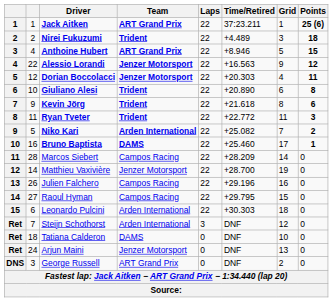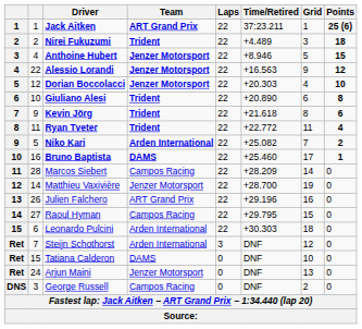 <table class="wikitable" style="font-size:85%">
 <tr>
 <th></th>
 <th></th>
 <th>Driver</th>
 <th>Team</th>
 <th>Laps</th>
 <th>Time/Retired</th>
 <th>Grid</th>
 <th>Points</th>
 </tr>
 <tr>
 <th>1</th>
 <td align="center">1</td>
 <td><strong> <a href='#'>Jack Aitken</a></strong></td>
 <td><strong><a href='#'>ART Grand Prix</a></strong></td>
 <td>22</td>
 <td>37:23.211</td>
 <td>1</td>
 <td align="center"><strong>25 (6)</strong></td>
 </tr>
 <tr>
 <th>2</th>
 <td align="center">2</td>
 <td><strong> <a href='#'>Nirei Fukuzumi</a></strong></td>
 <td><strong><a href='#'>Trident</a></strong></td>
 <td>22</td>
 <td>+4.489</td>
 <td>3</td>
 <td align="center"><strong>18</strong></td>
 </tr>
 <tr>
 <th>3</th>
 <td align="center">4</td>
 <td><strong> <a href='#'>Anthoine Hubert</a></strong></td>
-<td><strong><a href='#'>ART Grand Prix</a></strong></td>
+<td><strong><a href='#'>Jenzer Motorsport</a></strong></td>
 <td>22</td>
 <td>+8.946</td>
 <td>5</td>
 <td align="center"><strong>15</strong></td>
 </tr>
 <tr>
 <th>4</th>
 <td align="center">22</td>
 <td><strong> <a href='#'>Alessio Lorandi</a></strong></td>
 <td><strong><a href='#'>Jenzer Motorsport</a></strong></td>
 <td>22</td>
 <td>+16.563</td>
 <td>9</td>
 <td align="center"><strong>12</strong></td>
 </tr>
 <tr>
 <th>5</th>
 <td align="center">12</td>
 <td><strong> <a href='#'>Dorian Boccolacci</a></strong></td>
 <td><strong><a href='#'>Jenzer Motorsport</a></strong></td>
 <td>22</td>
 <td>+20.303</td>
 <td>4</td>
-<td align="center"><strong>11</strong></td>
+<td align="center"><strong>10</strong></td>
 </tr>
 <tr>
 <th>6</th>
 <td align="center">10</td>
 <td><strong> <a href='#'>Giuliano Alesi</a></strong></td>
 <td><strong><a href='#'>Trident</a></strong></td>
 <td>22</td>
 <td>+20.890</td>
 <td>6</td>
 <td align="center"><strong>8</strong></td>
 </tr>
 <tr>
 <th>7</th>
 <td align="center">9</td>
 <td><strong> <a href='#'>Kevin Jörg</a></strong></td>
 <td><strong><a href='#'>Trident</a></strong></td>
 <td>22</td>
 <td>+21.618</td>
 <td>8</td>
 <td align="center"><strong>6</strong></td>
 </tr>
 <tr>
 <th>8</th>
 <td align="center">11</td>
 <td><strong> <a href='#'>Ryan Tveter</a></strong></td>
 <td><strong><a href='#'>Trident</a></strong></td>
 <td>22</td>
 <td>+22.772</td>
 <td>11</td>
-<td align="center"><strong>3</strong></td>
+<td align="center"><strong>4</strong></td>
 </tr>
 <tr>
 <th>9</th>
 <td align="center">5</td>
 <td><strong> <a href='#'>Niko Kari</a></strong></td>
 <td><strong><a href='#'>Arden International</a></strong></td>
 <td>22</td>
 <td>+25.082</td>
 <td>7</td>
 <td align="center"><strong>2</strong></td>
 </tr>
 <tr>
 <th>10</th>
 <td align="center">16</td>
 <td><strong> <a href='#'>Bruno Baptista</a></strong></td>
 <td><strong><a href='#'>DAMS</a></strong></td>
 <td>22</td>
 <td>+25.460</td>
 <td>17</td>
 <td align="center"><strong>1</strong></td>
 </tr>
 <tr>
 <th>11</th>
 <td align="center">28</td>
 <td> <a href='#'>Marcos Siebert</a></td>
 <td><a href='#'>Campos Racing</a></td>
 <td>22</td>
 <td>+28.209</td>
 <td>14</td>
 <td>0</td>
 </tr>
 <tr>
 <th>12</th>
 <td align="center">14</td>
 <td> <a href='#'>Matthieu Vaxivière</a></td>
 <td><a href='#'>Jenzer Motorsport</a></td>
 <td>22</td>
 <td>+28.700</td>
 <td>19</td>
 <td>0</td>
 </tr>
 <tr>
 <th>13</th>
 <td align="center">26</td>
 <td> <a href='#'>Julien Falchero</a></td>
-<td><a href='#'>Campos Racing</a></td>
+<td><a href='#'>ART Grand Prix</a></td>
 <td>22</td>
 <td>+29.196</td>
 <td>16</td>
 <td>0</td>
 </tr>
 <tr>
 <th>14</th>
 <td align="center">27</td>
 <td> <a href='#'>Raoul Hyman</a></td>
 <td><a href='#'>Campos Racing</a></td>
 <td>22</td>
 <td>+29.795</td>
 <td>15</td>
 <td>0</td>
 </tr>
 <tr>
 <th>15</th>
 <td align="center">6</td>
 <td> <a href='#'>Leonardo Pulcini</a></td>
 <td><a href='#'>Arden International</a></td>
 <td>22</td>
 <td>+30.303</td>
 <td>18</td>
 <td>0</td>
 </tr>
 <tr>
 <th>Ret</th>
 <td align="center">7</td>
 <td> <a href='#'>Steijn Schothorst</a></td>
 <td><a href='#'>Arden International</a></td>
 <td>3</td>
 <td>DNF</td>
 <td>12</td>
 <td>0</td>
 </tr>
 <tr>
 <th>Ret</th>
-<td align="center">18</td>
+<td align="center">15</td>
 <td> <a href='#'>Tatiana Calderon</a></td>
 <td><a href='#'>DAMS</a></td>
 <td>0</td>
 <td>DNF</td>
 <td>10</td>
 <td>0</td>
 </tr>
 <tr>
 <th>Ret</th>
 <td align="center">24</td>
 <td> <a href='#'>Arjun Maini</a></td>
 <td><a href='#'>Jenzer Motorsport</a></td>
 <td>0</td>
 <td>DNF</td>
 <td>13</td>
 <td>0</td>
 </tr>
 <tr>
 <th>DNS</th>
 <td align="center">3</td>
 <td> <a href='#'>George Russell</a></td>
-<td><a href='#'>ART Grand Prix</a></td>
+<td><a href='#'>Campos Racing</a></td>
 <td>0</td>
 <td>DNF</td>
 <td>2</td>
 <td>0</td>
 </tr>
 <tr>
 <th colspan="8"><em>Fastest lap:  <strong><a href='#'>Jack Aitken</a> − <a href='#'>ART Grand Prix</a> − 1:34.440 (lap 20)<strong><em></th>
 </tr>
 <tr>
 <th colspan="8">Source:</th>
 </tr>
 </table>
